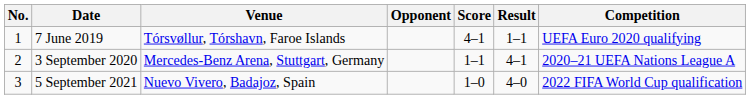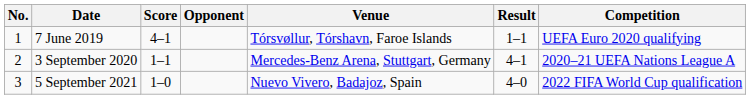 <table class="wikitable">
 <tr>
 <th>No.</th>
 <th>Date</th>
+<th>Score</th>
+<th>Opponent</th>
 <th>Venue</th>
-<th>Opponent</th>
-<th>Score</th>
 <th>Result</th>
 <th>Competition</th>
 </tr>
 <tr>
 <td align=center>1</td>
 <td>7 June 2019</td>
+<td align=center>4–1</td>
+<td></td>
 <td><a href='#'>Tórsvøllur</a>, <a href='#'>Tórshavn</a>, Faroe Islands</td>
-<td></td>
-<td align=center>4–1</td>
 <td align=center>1–1</td>
 <td><a href='#'>UEFA Euro 2020 qualifying</a></td>
 </tr>
 <tr>
 <td align=center>2</td>
 <td>3 September 2020</td>
+<td align=center>1–1</td>
+<td></td>
 <td><a href='#'>Mercedes-Benz Arena</a>, <a href='#'>Stuttgart</a>, Germany</td>
-<td></td>
-<td align=center>1–1</td>
 <td align=center>4–1</td>
 <td><a href='#'>2020–21 UEFA Nations League A</a></td>
 </tr>
 <tr>
 <td align=center>3</td>
 <td>5 September 2021</td>
+<td align=center>1–0</td>
+<td></td>
 <td><a href='#'>Nuevo Vivero</a>, <a href='#'>Badajoz</a>, Spain</td>
-<td></td>
-<td align=center>1–0</td>
 <td align=center>4–0</td>
 <td><a href='#'>2022 FIFA World Cup qualification</a></td>
 </tr>
 </table>
